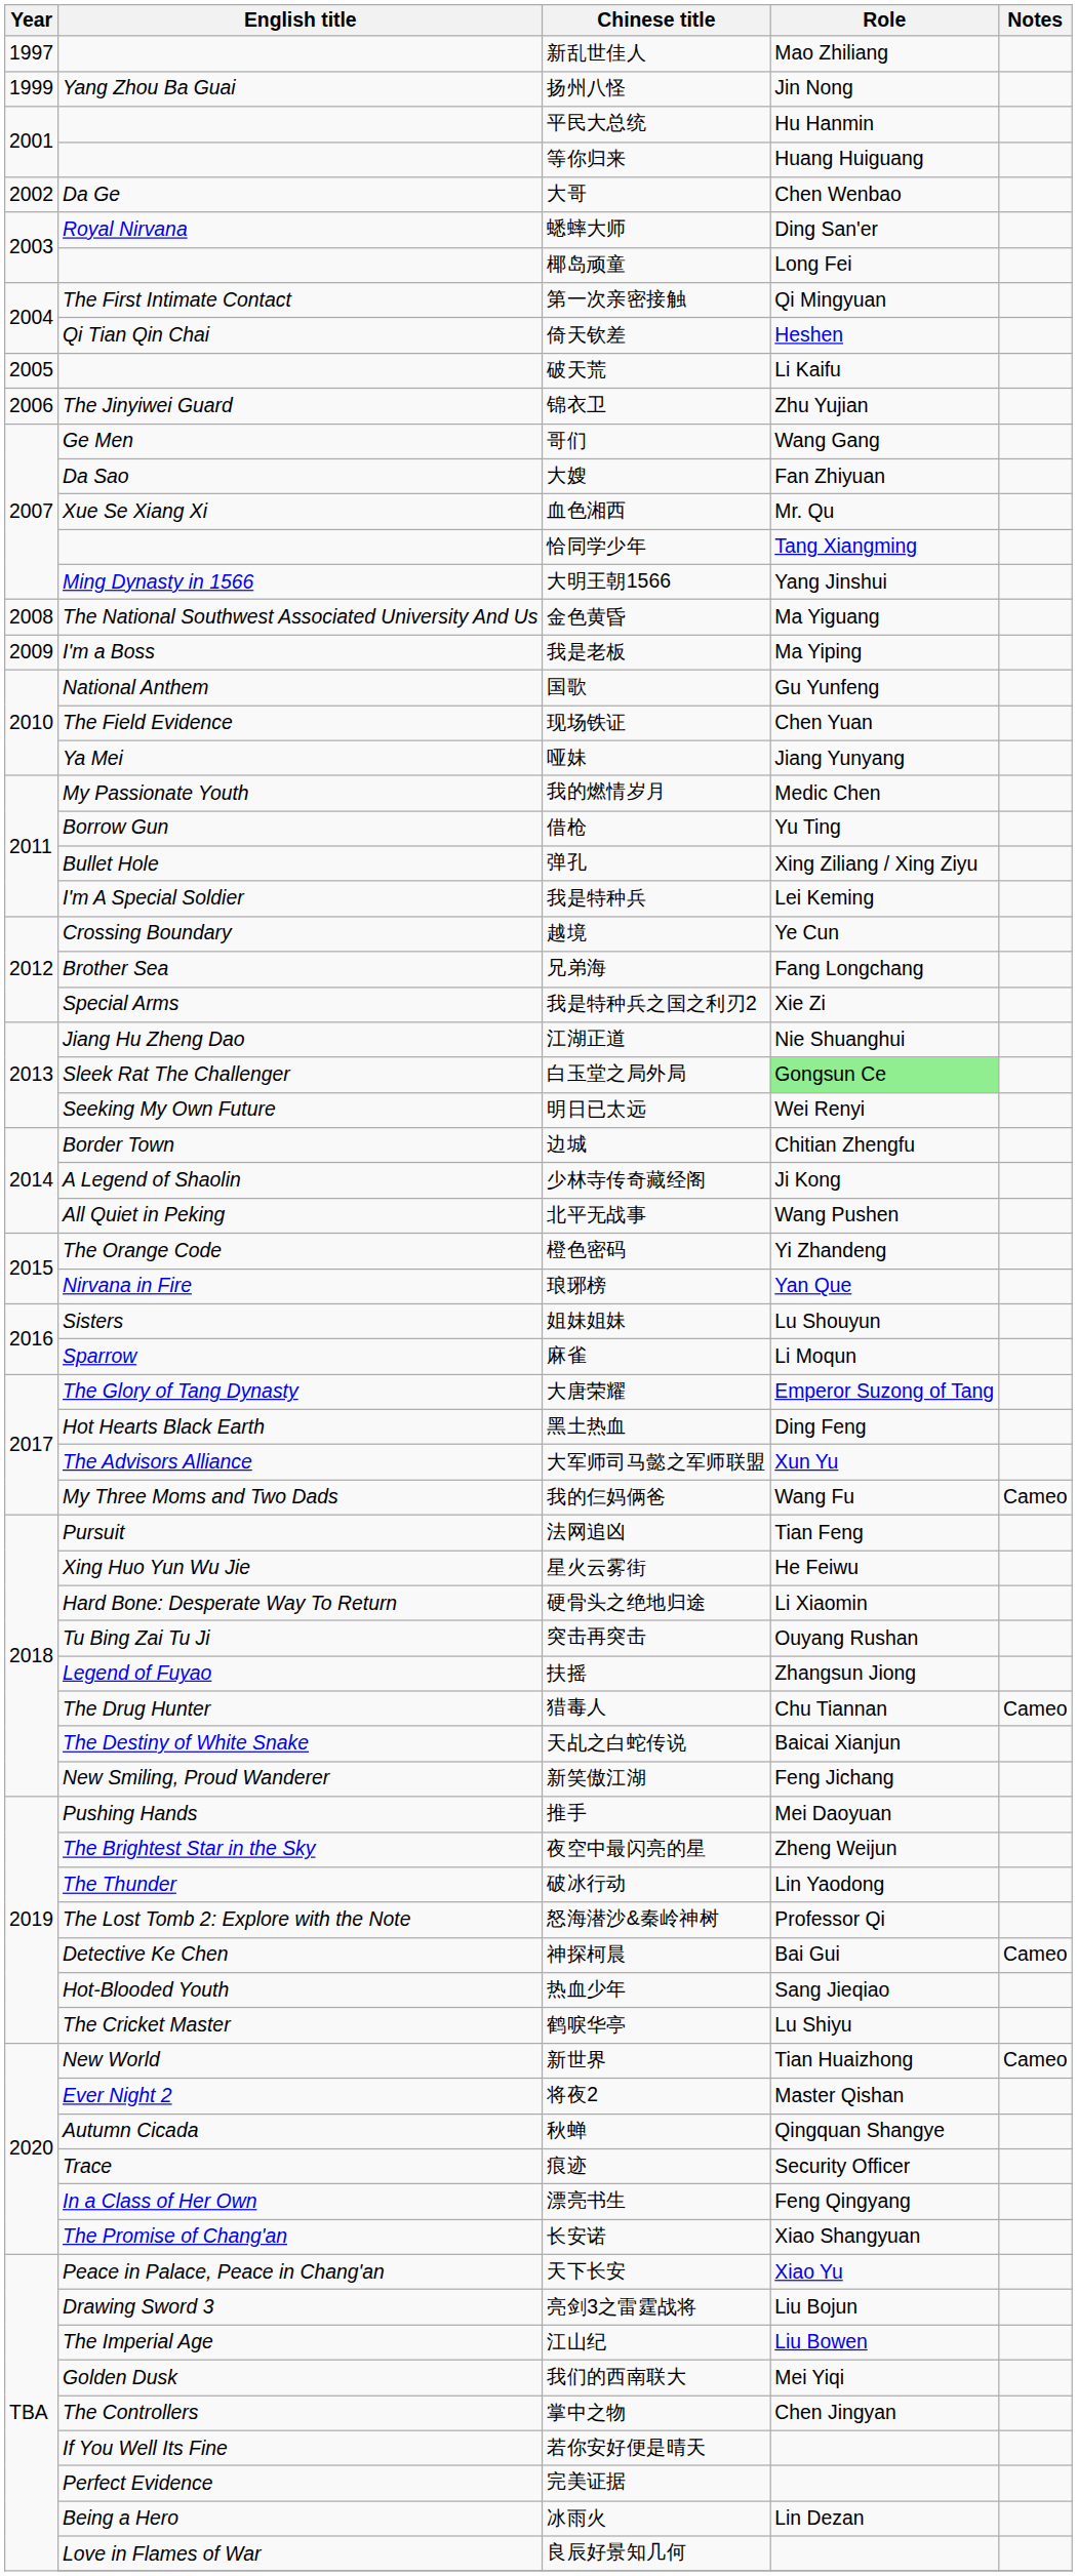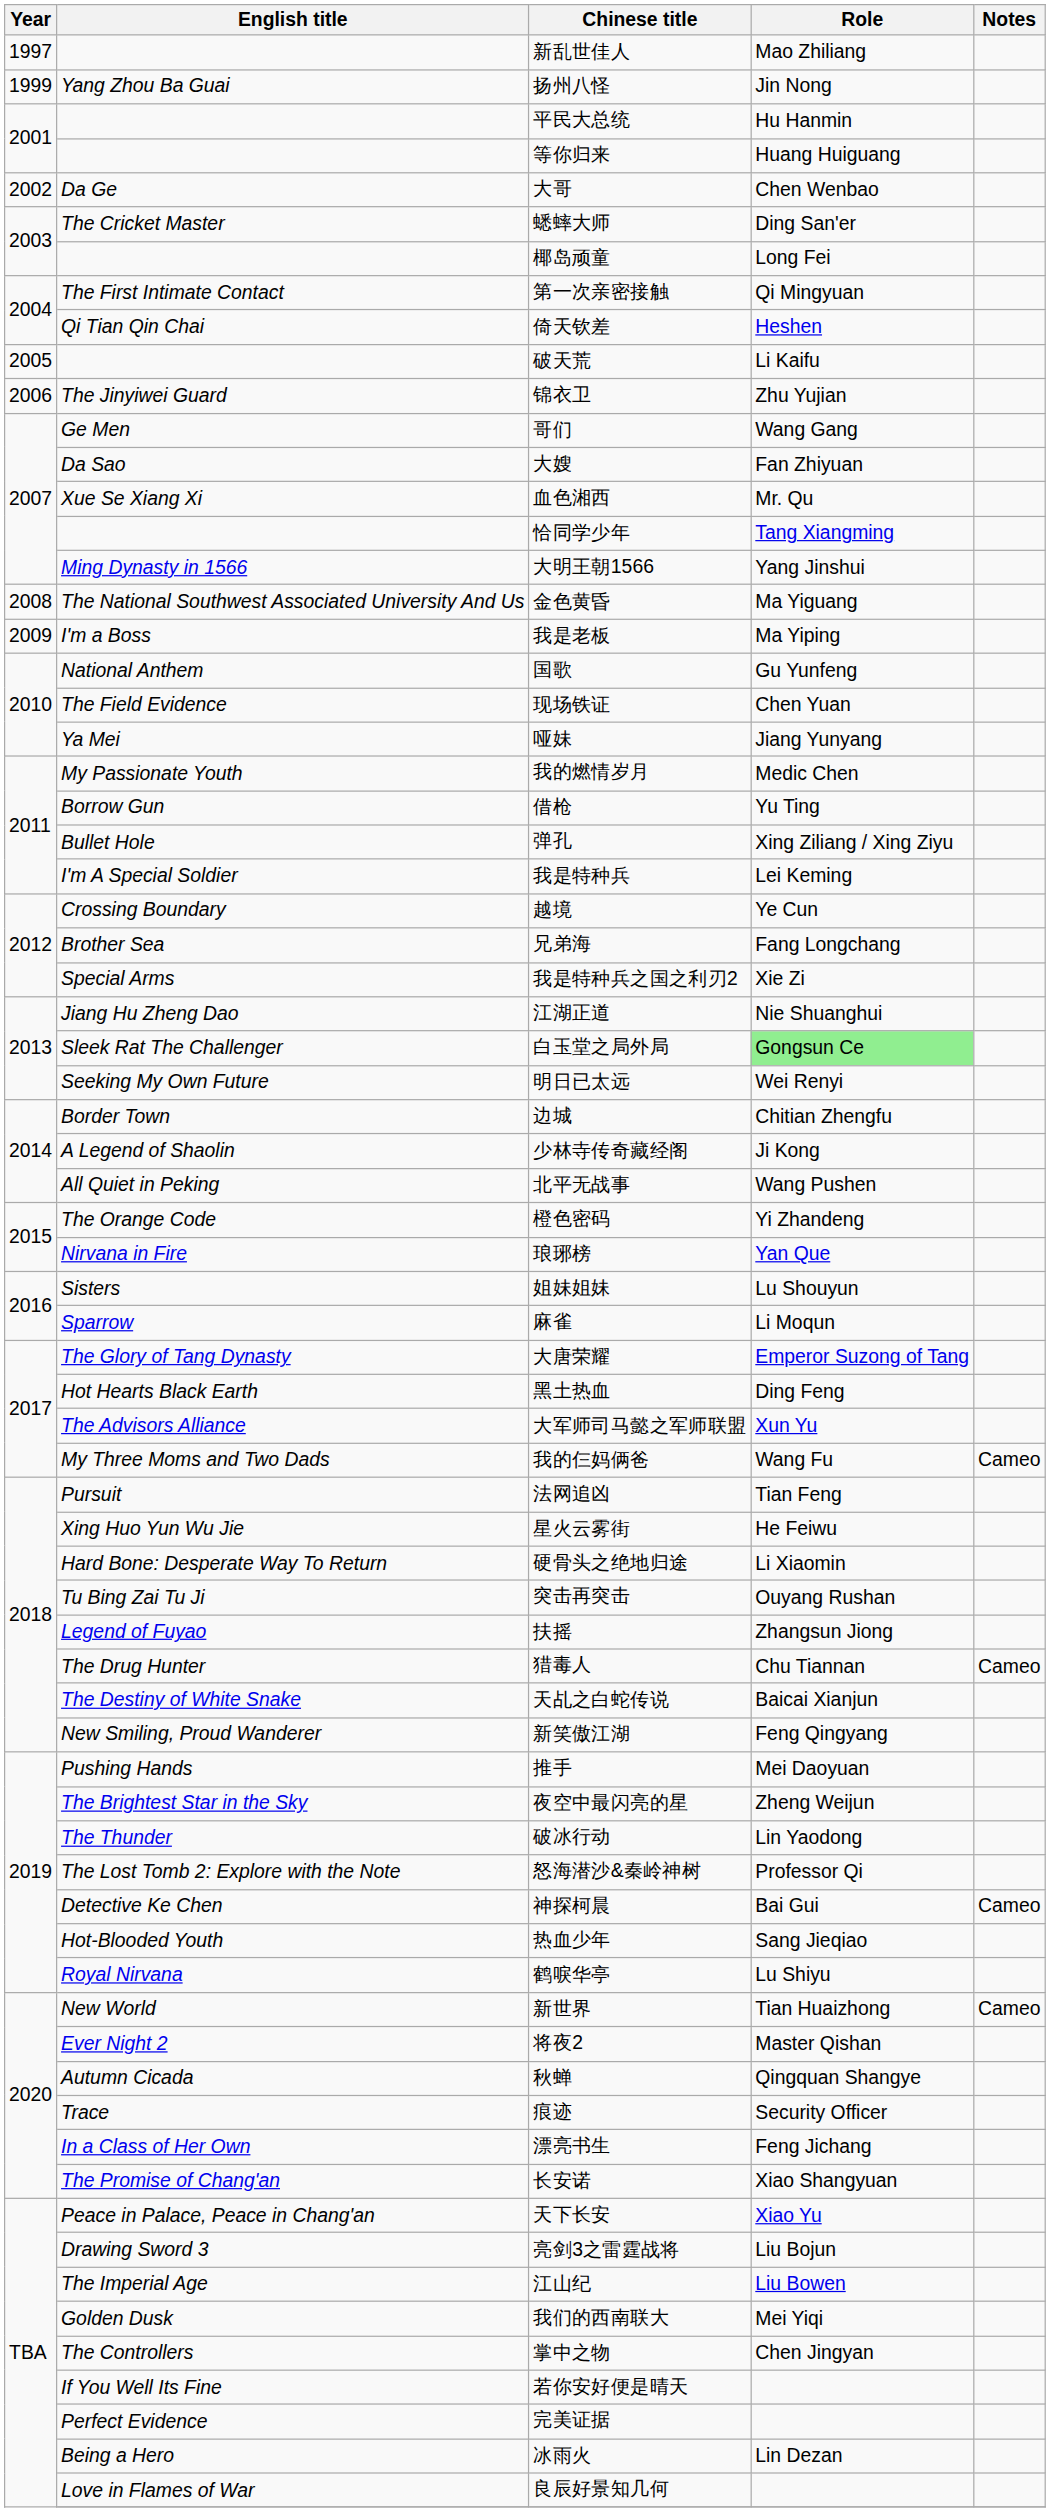 <table class="wikitable">
 <tr>
 <th>Year</th>
 <th>English title</th>
 <th>Chinese title</th>
 <th>Role</th>
 <th>Notes</th>
 </tr>
 <tr>
 <td>1997</td>
 <td></td>
 <td>新乱世佳人</td>
 <td>Mao Zhiliang</td>
 <td></td>
 </tr>
 <tr>
 <td>1999</td>
 <td><em>Yang Zhou Ba Guai</em></td>
 <td>扬州八怪</td>
 <td>Jin Nong</td>
 <td></td>
 </tr>
 <tr>
 <td rowspan=2>2001</td>
 <td></td>
 <td>平民大总统</td>
 <td>Hu Hanmin</td>
 <td></td>
 </tr>
 <tr>
 <td></td>
 <td>等你归来</td>
 <td>Huang Huiguang</td>
 <td></td>
 </tr>
 <tr>
 <td>2002</td>
 <td><em>Da Ge</em></td>
 <td>大哥</td>
 <td>Chen Wenbao</td>
 <td></td>
 </tr>
 <tr>
 <td rowspan=2>2003</td>
-<td><em><a href='#'>Royal Nirvana</a></em></td>
+<td><em>The Cricket Master</em></td>
 <td>蟋蟀大师</td>
 <td>Ding San'er</td>
 <td></td>
 </tr>
 <tr>
 <td></td>
 <td>椰岛顽童</td>
 <td>Long Fei</td>
 <td></td>
 </tr>
 <tr>
 <td rowspan=2>2004</td>
 <td><em>The First Intimate Contact </em></td>
 <td>第一次亲密接触</td>
 <td>Qi Mingyuan</td>
 <td></td>
 </tr>
 <tr>
 <td><em>Qi Tian Qin Chai </em></td>
 <td>倚天钦差</td>
 <td><a href='#'>Heshen</a></td>
 <td></td>
 </tr>
 <tr>
 <td>2005</td>
 <td></td>
 <td>破天荒</td>
 <td>Li Kaifu</td>
 <td></td>
 </tr>
 <tr>
 <td>2006</td>
 <td><em>The Jinyiwei Guard </em></td>
 <td>锦衣卫</td>
 <td>Zhu Yujian</td>
 <td></td>
 </tr>
 <tr>
 <td rowspan=5>2007</td>
 <td><em>Ge Men</em></td>
 <td>哥们</td>
 <td>Wang Gang</td>
 <td></td>
 </tr>
 <tr>
 <td><em>Da Sao</em></td>
 <td>大嫂</td>
 <td>Fan Zhiyuan</td>
 <td></td>
 </tr>
 <tr>
 <td><em>Xue Se Xiang Xi </em></td>
 <td>血色湘西</td>
 <td>Mr. Qu</td>
 <td></td>
 </tr>
 <tr>
 <td></td>
 <td>恰同学少年</td>
 <td><a href='#'>Tang Xiangming </a></td>
 <td></td>
 </tr>
 <tr>
 <td><em><a href='#'>Ming Dynasty in 1566</a></em></td>
 <td>大明王朝1566</td>
 <td>Yang Jinshui</td>
 <td></td>
 </tr>
 <tr>
 <td>2008</td>
 <td><em>The National Southwest Associated University And Us </em></td>
 <td>金色黄昏</td>
 <td>Ma Yiguang</td>
 <td></td>
 </tr>
 <tr>
 <td>2009</td>
 <td><em>I'm a Boss</em></td>
 <td>我是老板</td>
 <td>Ma Yiping</td>
 <td></td>
 </tr>
 <tr>
 <td rowspan=3>2010</td>
 <td><em>National Anthem</em></td>
 <td>国歌</td>
 <td>Gu Yunfeng</td>
 <td></td>
 </tr>
 <tr>
 <td><em>The Field Evidence</em></td>
 <td>现场铁证</td>
 <td>Chen Yuan</td>
 <td></td>
 </tr>
 <tr>
 <td><em>Ya Mei</em></td>
 <td>哑妹</td>
 <td>Jiang Yunyang</td>
 <td></td>
 </tr>
 <tr>
 <td rowspan=4>2011</td>
 <td><em>My Passionate Youth</em></td>
 <td>我的燃情岁月</td>
 <td>Medic Chen</td>
 <td></td>
 </tr>
 <tr>
 <td><em>Borrow Gun</em></td>
 <td>借枪</td>
 <td>Yu Ting</td>
 <td></td>
 </tr>
 <tr>
 <td><em>Bullet Hole</em></td>
 <td>弹孔</td>
 <td>Xing Ziliang / Xing Ziyu</td>
 <td></td>
 </tr>
 <tr>
 <td><em>I'm A Special Soldier</em></td>
 <td>我是特种兵</td>
 <td>Lei Keming</td>
 <td></td>
 </tr>
 <tr>
 <td rowspan=3>2012</td>
 <td><em>Crossing Boundary </em></td>
 <td>越境</td>
 <td>Ye Cun</td>
 <td></td>
 </tr>
 <tr>
 <td><em>Brother Sea</em></td>
 <td>兄弟海</td>
 <td>Fang Longchang</td>
 <td></td>
 </tr>
 <tr>
 <td><em>Special Arms </em></td>
 <td>我是特种兵之国之利刃2</td>
 <td>Xie Zi</td>
 <td></td>
 </tr>
 <tr>
 <td rowspan=3>2013</td>
 <td><em>Jiang Hu Zheng Dao </em></td>
 <td>江湖正道</td>
 <td>Nie Shuanghui</td>
 <td></td>
 </tr>
 <tr>
 <td><em>Sleek Rat The Challenger</em></td>
 <td>白玉堂之局外局</td>
 <td style="background: lightgreen;">Gongsun Ce</td>
 <td></td>
 </tr>
 <tr>
 <td><em>Seeking My Own Future</em></td>
 <td>明日已太远</td>
 <td>Wei Renyi</td>
 <td></td>
 </tr>
 <tr>
 <td rowspan=3>2014</td>
 <td><em>Border Town</em></td>
 <td>边城</td>
 <td>Chitian Zhengfu</td>
 <td></td>
 </tr>
 <tr>
 <td><em>A Legend of Shaolin </em></td>
 <td>少林寺传奇藏经阁</td>
 <td>Ji Kong</td>
 <td></td>
 </tr>
 <tr>
 <td><em>All Quiet in Peking</em></td>
 <td>北平无战事</td>
 <td>Wang Pushen</td>
 <td></td>
 </tr>
 <tr>
 <td rowspan=2>2015</td>
 <td><em>The Orange Code</em></td>
 <td>橙色密码</td>
 <td>Yi Zhandeng</td>
 <td></td>
 </tr>
 <tr>
 <td><em><a href='#'>Nirvana in Fire</a></em></td>
 <td>琅琊榜</td>
 <td><a href='#'>Yan Que</a></td>
 <td></td>
 </tr>
 <tr>
 <td rowspan=2>2016</td>
 <td><em>Sisters</em></td>
 <td>姐妹姐妹</td>
 <td>Lu Shouyun</td>
 <td></td>
 </tr>
 <tr>
 <td><em><a href='#'>Sparrow</a></em></td>
 <td>麻雀</td>
 <td>Li Moqun</td>
 <td></td>
 </tr>
 <tr>
 <td rowspan=4>2017</td>
 <td><em><a href='#'>The Glory of Tang Dynasty</a></em></td>
 <td>大唐荣耀</td>
 <td><a href='#'>Emperor Suzong of Tang</a></td>
 <td></td>
 </tr>
 <tr>
 <td><em>Hot Hearts Black Earth</em></td>
 <td>黑土热血</td>
 <td>Ding Feng</td>
 <td></td>
 </tr>
 <tr>
 <td><em><a href='#'>The Advisors Alliance</a></em></td>
 <td>大军师司马懿之军师联盟</td>
 <td><a href='#'>Xun Yu</a></td>
 <td></td>
 </tr>
 <tr>
 <td><em>My Three Moms and Two Dads</em></td>
 <td>我的仨妈俩爸</td>
 <td>Wang Fu</td>
 <td>Cameo</td>
 </tr>
 <tr>
 <td rowspan=8>2018</td>
 <td><em>Pursuit</em></td>
 <td>法网追凶</td>
 <td>Tian Feng</td>
 <td></td>
 </tr>
 <tr>
 <td><em>Xing Huo Yun Wu Jie </em></td>
 <td>星火云雾街</td>
 <td>He Feiwu</td>
 <td></td>
 </tr>
 <tr>
 <td><em>Hard Bone: Desperate Way To Return</em></td>
 <td>硬骨头之绝地归途</td>
 <td>Li Xiaomin</td>
 <td></td>
 </tr>
 <tr>
 <td><em>Tu Bing Zai Tu Ji </em></td>
 <td>突击再突击</td>
 <td>Ouyang Rushan</td>
 <td></td>
 </tr>
 <tr>
 <td><em><a href='#'>Legend of Fuyao</a></em></td>
 <td>扶摇</td>
 <td>Zhangsun Jiong</td>
 <td></td>
 </tr>
 <tr>
 <td><em>The Drug Hunter</em></td>
 <td>猎毒人</td>
 <td>Chu Tiannan</td>
 <td>Cameo</td>
 </tr>
 <tr>
 <td><em><a href='#'>The Destiny of White Snake</a></em></td>
 <td>天乩之白蛇传说</td>
 <td>Baicai Xianjun</td>
 <td></td>
 </tr>
 <tr>
 <td><em>New Smiling, Proud Wanderer</em></td>
 <td>新笑傲江湖</td>
-<td>Feng Jichang</td>
+<td>Feng Qingyang</td>
 <td></td>
 </tr>
 <tr>
 <td rowspan=7>2019</td>
 <td><em>Pushing Hands</em></td>
 <td>推手</td>
 <td>Mei Daoyuan</td>
 <td></td>
 </tr>
 <tr>
 <td><em><a href='#'>The Brightest Star in the Sky </a></em></td>
 <td>夜空中最闪亮的星</td>
 <td>Zheng Weijun</td>
 <td></td>
 </tr>
 <tr>
 <td><em><a href='#'>The Thunder</a></em></td>
 <td>破冰行动</td>
 <td>Lin Yaodong</td>
 <td></td>
 </tr>
 <tr>
 <td><em>The Lost Tomb 2: Explore with the Note</em></td>
 <td>怒海潜沙&秦岭神树</td>
 <td>Professor Qi</td>
 <td></td>
 </tr>
 <tr>
 <td><em>Detective Ke Chen</em></td>
 <td>神探柯晨</td>
 <td>Bai Gui</td>
 <td>Cameo</td>
 </tr>
 <tr>
 <td><em>Hot-Blooded Youth</em></td>
 <td>热血少年</td>
 <td>Sang Jieqiao</td>
 <td></td>
 </tr>
 <tr>
-<td><em>The Cricket Master</em></td>
+<td><em><a href='#'>Royal Nirvana</a></em></td>
 <td>鹤唳华亭</td>
 <td>Lu Shiyu</td>
 <td></td>
 </tr>
 <tr>
 <td rowspan=6>2020</td>
 <td><em>New World</em></td>
 <td>新世界</td>
 <td>Tian Huaizhong</td>
 <td>Cameo</td>
 </tr>
 <tr>
 <td><em><a href='#'>Ever Night 2</a></em></td>
 <td>将夜2</td>
 <td>Master Qishan</td>
 <td></td>
 </tr>
 <tr>
 <td><em>Autumn Cicada</em></td>
 <td>秋蝉</td>
 <td>Qingquan Shangye</td>
 <td></td>
 </tr>
 <tr>
 <td><em>Trace</em></td>
 <td>痕迹</td>
 <td>Security Officer</td>
 <td></td>
 </tr>
 <tr>
 <td><em><a href='#'>In a Class of Her Own</a></em></td>
 <td>漂亮书生</td>
-<td>Feng Qingyang</td>
+<td>Feng Jichang</td>
 <td></td>
 </tr>
 <tr>
 <td><em><a href='#'>The Promise of Chang'an</a></em></td>
 <td>长安诺</td>
 <td>Xiao Shangyuan</td>
 <td></td>
 </tr>
 <tr>
 <td rowspan=10>TBA</td>
 <td><em>Peace in Palace, Peace in Chang'an</em></td>
 <td>天下长安</td>
 <td><a href='#'>Xiao Yu</a></td>
 <td></td>
 </tr>
 <tr>
 <td><em>Drawing Sword 3</em></td>
 <td>亮剑3之雷霆战将</td>
 <td>Liu Bojun</td>
 <td></td>
 </tr>
 <tr>
 <td><em>The Imperial Age</em></td>
 <td>江山纪</td>
 <td><a href='#'>Liu Bowen</a></td>
 <td></td>
 </tr>
 <tr>
 <td><em>Golden Dusk</em></td>
 <td>我们的西南联大</td>
 <td>Mei Yiqi</td>
 <td></td>
 </tr>
 <tr>
 <td><em>The Controllers</em></td>
 <td>掌中之物</td>
 <td>Chen Jingyan</td>
 <td></td>
 </tr>
 <tr>
 <td><em>If You Well Its Fine</em></td>
 <td>若你安好便是晴天</td>
 <td></td>
 <td></td>
 </tr>
 <tr>
 <td><em>Perfect Evidence</em></td>
 <td>完美证据</td>
 <td></td>
 <td></td>
 </tr>
 <tr>
 <td><em>Being a Hero</em></td>
 <td>冰雨火</td>
 <td>Lin Dezan</td>
 <td></td>
 </tr>
 <tr>
 <td><em>Love in Flames of War</em></td>
 <td>良辰好景知几何</td>
 <td></td>
 <td></td>
 </tr>
 <tr>
 </tr>
 </table>
